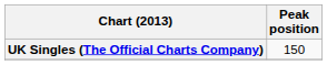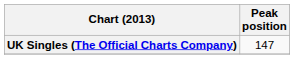 <table class="wikitable  sortable plainrowheaders">
 <tr>
 <th scope="col">Chart (2013)</th>
 <th scope="col">Peak<br>position</th>
 </tr>
 <tr>
 <th scope="row">UK Singles (<a href='#'>The Official Charts Company</a>)</th>
-<td align="center">150</td>
+<td align="center">147</td>
 </tr>
 <tr>
 </tr>
 <tr>
 </tr>
 <tr>
 </tr>
 </table>
